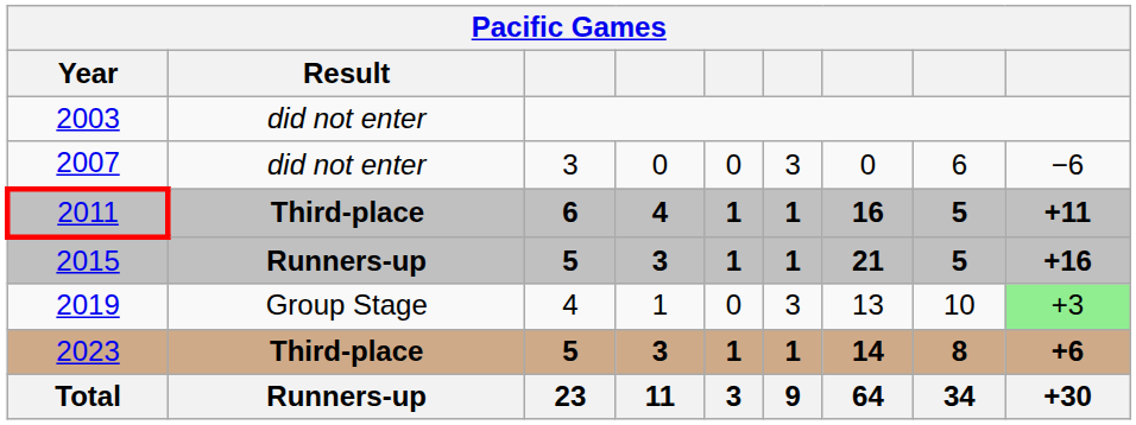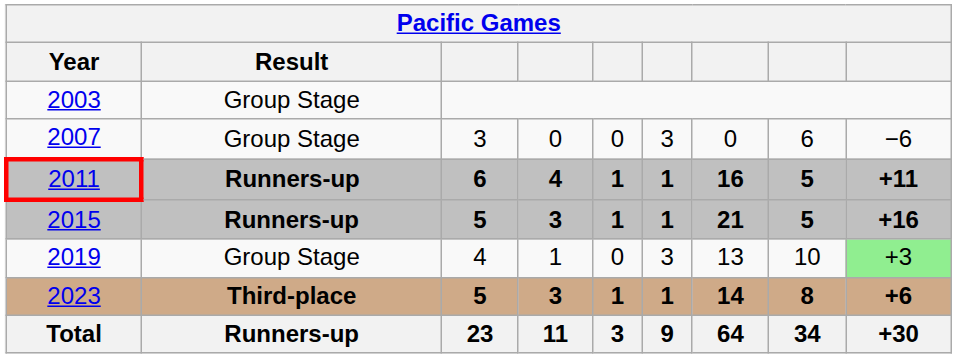 <table class="wikitable" style="text-align: center; width:50%;">
 <tr>
 <th colspan=10><a href='#'>Pacific Games</a></th>
 </tr>
 <tr>
 <th>Year</th>
 <th>Result</th>
 <th></th>
 <th></th>
 <th></th>
 <th></th>
 <th></th>
 <th></th>
 <th></th>
 </tr>
 <tr>
 <td> <a href='#'>2003</a></td>
-<td><em>did not enter</em></td>
+<td>Group Stage</td>
 </tr>
 <tr>
 <td> <a href='#'>2007</a></td>
-<td><em>did not enter</em></td>
+<td>Group Stage</td>
 <td>3</td>
 <td>0</td>
 <td>0</td>
 <td>3</td>
 <td>0</td>
 <td>6</td>
 <td>−6</td>
 </tr>
 <tr bgcolor=silver>
 <td style="border: 3px solid red"> <a href='#'>2011</a></td>
-<td><strong>Third-place</strong></td>
+<td><strong>Runners-up</strong></td>
 <td><strong>6</strong></td>
 <td><strong>4</strong></td>
 <td><strong>1</strong></td>
 <td><strong>1</strong></td>
 <td><strong>16</strong></td>
 <td><strong>5</strong></td>
 <td><strong>+11</strong></td>
 </tr>
 <tr bgcolor=silver>
 <td> <a href='#'>2015</a></td>
 <td><strong>Runners-up</strong></td>
 <td><strong>5</strong></td>
 <td><strong>3</strong></td>
 <td><strong>1</strong></td>
 <td><strong>1</strong></td>
 <td><strong>21</strong></td>
 <td><strong>5</strong></td>
 <td><strong>+16</strong></td>
 </tr>
 <tr>
 <td> <a href='#'>2019</a></td>
 <td>Group Stage</td>
 <td>4</td>
 <td>1</td>
 <td>0</td>
 <td>3</td>
 <td>13</td>
 <td>10</td>
 <td style="background: lightgreen;">+3</td>
 </tr>
 <tr bgcolor=cfaa88>
 <td> <a href='#'>2023</a></td>
 <td><strong>Third-place</strong></td>
 <td><strong>5</strong></td>
 <td><strong>3</strong></td>
 <td><strong>1</strong></td>
 <td><strong>1</strong></td>
 <td><strong>14</strong></td>
 <td><strong>8</strong></td>
 <td><strong>+6</strong></td>
 </tr>
 <tr>
 <th>Total</th>
 <th>Runners-up</th>
 <th>23</th>
 <th>11</th>
 <th>3</th>
 <th>9</th>
 <th>64</th>
 <th>34</th>
 <th>+30</th>
 </tr>
 </table>
